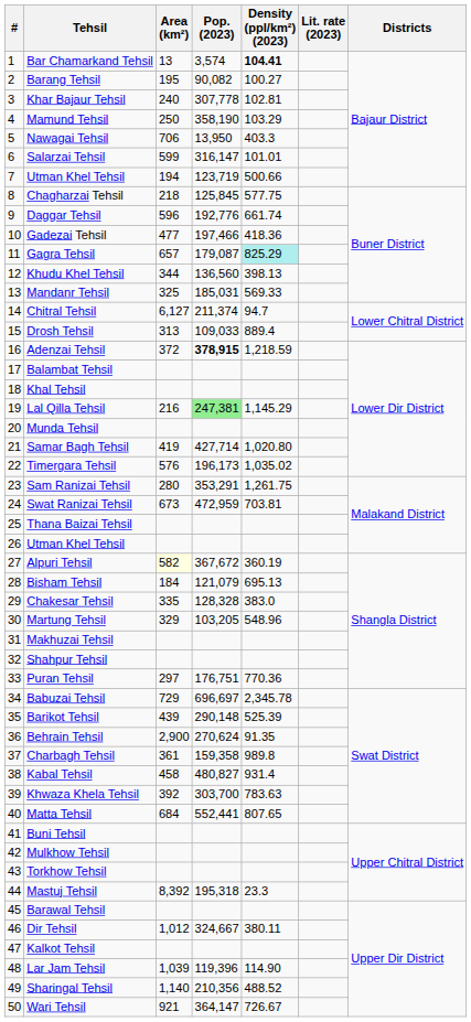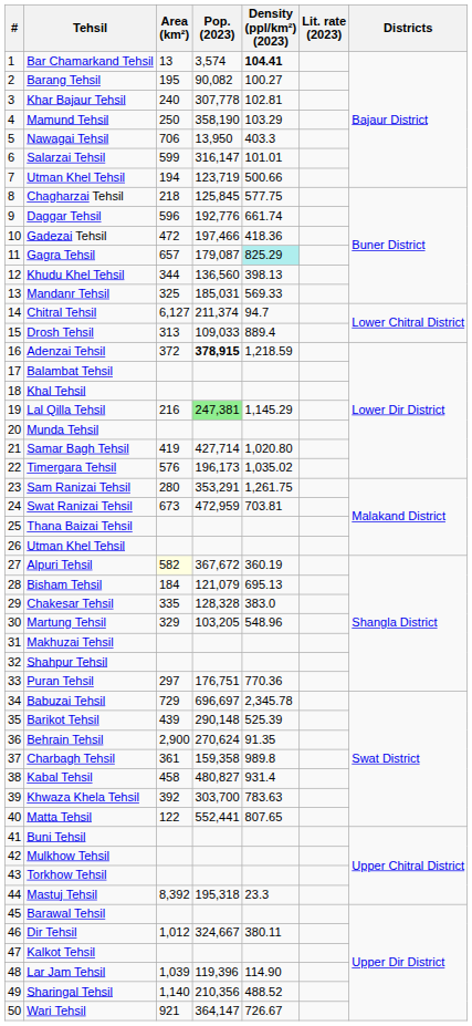 <table class="wikitable sortable">
 <tr>
 <th>#</th>
 <th>Tehsil</th>
 <th>Area<br>(km²)</th>
 <th>Pop.<br>(2023)</th>
 <th>Density<br>(ppl/km²)<br>(2023)</th>
 <th>Lit. rate<br>(2023)</th>
 <th>Districts</th>
 </tr>
 <tr>
 <td>1</td>
 <td><a href='#'>Bar Chamarkand Tehsil</a></td>
 <td>13</td>
 <td>3,574</td>
 <td><strong>104.41</strong></td>
 <td></td>
 <td rowspan="7"><a href='#'>Bajaur District</a></td>
 </tr>
 <tr>
 <td>2</td>
 <td><a href='#'>Barang Tehsil</a></td>
 <td>195</td>
 <td>90,082</td>
 <td>100.27</td>
 <td></td>
 </tr>
 <tr>
 <td>3</td>
 <td><a href='#'>Khar Bajaur Tehsil</a></td>
 <td>240</td>
 <td>307,778</td>
 <td>102.81</td>
 <td></td>
 </tr>
 <tr>
 <td>4</td>
 <td><a href='#'>Mamund Tehsil</a></td>
 <td>250</td>
 <td>358,190</td>
 <td>103.29</td>
 <td></td>
 </tr>
 <tr>
 <td>5</td>
 <td><a href='#'>Nawagai Tehsil</a></td>
 <td>706</td>
 <td>13,950</td>
 <td>403.3</td>
 <td></td>
 </tr>
 <tr>
 <td>6</td>
 <td><a href='#'>Salarzai Tehsil</a></td>
 <td>599</td>
 <td>316,147</td>
 <td>101.01</td>
 <td></td>
 </tr>
 <tr>
 <td>7</td>
 <td><a href='#'>Utman Khel Tehsil</a></td>
 <td>194</td>
 <td>123,719</td>
 <td>500.66</td>
 <td></td>
 </tr>
 <tr>
 <td>8</td>
 <td><a href='#'>Chagharzai</a> Tehsil</td>
 <td>218</td>
 <td>125,845</td>
 <td>577.75</td>
 <td></td>
 <td rowspan="6"><a href='#'>Buner District</a></td>
 </tr>
 <tr>
 <td>9</td>
 <td><a href='#'>Daggar Tehsil</a></td>
 <td>596</td>
 <td>192,776</td>
 <td>661.74</td>
 <td></td>
 </tr>
 <tr>
 <td>10</td>
 <td><a href='#'>Gadezai</a> Tehsil</td>
-<td>477</td>
+<td>472</td>
 <td>197,466</td>
 <td>418.36</td>
 <td></td>
 </tr>
 <tr>
 <td>11</td>
 <td><a href='#'>Gagra Tehsil</a></td>
 <td>657</td>
 <td>179,087</td>
 <td style="background: paleturquoise;">825.29</td>
 <td></td>
 </tr>
 <tr>
 <td>12</td>
 <td><a href='#'>Khudu Khel Tehsil</a></td>
 <td>344</td>
 <td>136,560</td>
 <td>398.13</td>
 <td></td>
 </tr>
 <tr>
 <td>13</td>
 <td><a href='#'>Mandanr Tehsil</a></td>
 <td>325</td>
 <td>185,031</td>
 <td>569.33</td>
 <td></td>
 </tr>
 <tr>
 <td>14</td>
 <td><a href='#'>Chitral Tehsil</a></td>
 <td>6,127</td>
 <td>211,374</td>
 <td>94.7</td>
 <td></td>
 <td rowspan="2"><a href='#'>Lower Chitral District</a></td>
 </tr>
 <tr>
 <td>15</td>
 <td><a href='#'>Drosh Tehsil</a></td>
 <td>313</td>
 <td>109,033</td>
 <td>889.4</td>
 <td></td>
 </tr>
 <tr>
 <td>16</td>
 <td><a href='#'>Adenzai Tehsil</a></td>
 <td>372</td>
 <td><strong>378,915</strong></td>
 <td>1,218.59</td>
 <td></td>
 <td rowspan="7"><a href='#'>Lower Dir District</a></td>
 </tr>
 <tr>
 <td>17</td>
 <td><a href='#'>Balambat Tehsil</a></td>
 <td></td>
 <td></td>
 <td></td>
 <td></td>
 </tr>
 <tr>
 <td>18</td>
 <td><a href='#'>Khal Tehsil</a></td>
 <td></td>
 <td></td>
 <td></td>
 <td></td>
 </tr>
 <tr>
 <td>19</td>
 <td><a href='#'>Lal Qilla Tehsil</a></td>
 <td>216</td>
 <td style="background: lightgreen;">247,381</td>
 <td>1,145.29</td>
 <td></td>
 </tr>
 <tr>
 <td>20</td>
 <td><a href='#'>Munda Tehsil</a></td>
 <td></td>
 <td></td>
 <td></td>
 <td></td>
 </tr>
 <tr>
 <td>21</td>
 <td><a href='#'>Samar Bagh Tehsil</a></td>
 <td>419</td>
 <td>427,714</td>
 <td>1,020.80</td>
 <td></td>
 </tr>
 <tr>
 <td>22</td>
 <td><a href='#'>Timergara Tehsil</a></td>
 <td>576</td>
 <td>196,173</td>
 <td>1,035.02</td>
 <td></td>
 </tr>
 <tr>
 <td>23</td>
 <td><a href='#'>Sam Ranizai Tehsil</a></td>
 <td>280</td>
 <td>353,291</td>
 <td>1,261.75</td>
 <td></td>
 <td rowspan="4"><a href='#'>Malakand District</a></td>
 </tr>
 <tr>
 <td>24</td>
 <td><a href='#'>Swat Ranizai Tehsil</a></td>
 <td>673</td>
 <td>472,959</td>
 <td>703.81</td>
 <td></td>
 </tr>
 <tr>
 <td>25</td>
 <td><a href='#'>Thana Baizai Tehsil</a></td>
 <td></td>
 <td></td>
 <td></td>
 <td></td>
 </tr>
 <tr>
 <td>26</td>
 <td><a href='#'>Utman Khel Tehsil</a></td>
 <td></td>
 <td></td>
 <td></td>
 <td></td>
 </tr>
 <tr>
 <td>27</td>
 <td><a href='#'>Alpuri Tehsil</a></td>
 <td style="background: lightyellow;">582</td>
 <td>367,672</td>
 <td>360.19</td>
 <td></td>
 <td rowspan="7"><a href='#'>Shangla District</a></td>
 </tr>
 <tr>
 <td>28</td>
 <td><a href='#'>Bisham Tehsil</a></td>
 <td>184</td>
 <td>121,079</td>
 <td>695.13</td>
 <td></td>
 </tr>
 <tr>
 <td>29</td>
 <td><a href='#'>Chakesar Tehsil</a></td>
 <td>335</td>
 <td>128,328</td>
 <td>383.0</td>
 <td></td>
 </tr>
 <tr>
 <td>30</td>
 <td><a href='#'>Martung Tehsil</a></td>
 <td>329</td>
 <td>103,205</td>
 <td>548.96</td>
 <td></td>
 </tr>
 <tr>
 <td>31</td>
 <td><a href='#'>Makhuzai Tehsil</a></td>
 <td></td>
 <td></td>
 <td></td>
 <td></td>
 </tr>
 <tr>
 <td>32</td>
 <td><a href='#'>Shahpur Tehsil</a></td>
 <td></td>
 <td></td>
 <td></td>
 <td></td>
 </tr>
 <tr>
 <td>33</td>
 <td><a href='#'>Puran Tehsil</a></td>
 <td>297</td>
 <td>176,751</td>
 <td>770.36</td>
 <td></td>
 </tr>
 <tr>
 <td>34</td>
 <td><a href='#'>Babuzai Tehsil</a></td>
 <td>729</td>
 <td>696,697</td>
 <td>2,345.78</td>
 <td></td>
 <td rowspan="7"><a href='#'>Swat District</a></td>
 </tr>
 <tr>
 <td>35</td>
 <td><a href='#'>Barikot Tehsil</a></td>
 <td>439</td>
 <td>290,148</td>
 <td>525.39</td>
 <td></td>
 </tr>
 <tr>
 <td>36</td>
 <td><a href='#'>Behrain Tehsil</a></td>
 <td>2,900</td>
 <td>270,624</td>
 <td>91.35</td>
 <td></td>
 </tr>
 <tr>
 <td>37</td>
 <td><a href='#'>Charbagh Tehsil</a></td>
 <td>361</td>
 <td>159,358</td>
 <td>989.8</td>
 <td></td>
 </tr>
 <tr>
 <td>38</td>
 <td><a href='#'>Kabal Tehsil</a></td>
 <td>458</td>
 <td>480,827</td>
 <td>931.4</td>
 <td></td>
 </tr>
 <tr>
 <td>39</td>
 <td><a href='#'>Khwaza Khela Tehsil</a></td>
 <td>392</td>
 <td>303,700</td>
 <td>783.63</td>
 <td></td>
 </tr>
 <tr>
 <td>40</td>
 <td><a href='#'>Matta Tehsil</a></td>
-<td>684</td>
+<td>122</td>
 <td>552,441</td>
 <td>807.65</td>
 <td></td>
 </tr>
 <tr>
 <td>41</td>
 <td><a href='#'>Buni Tehsil</a></td>
 <td></td>
 <td></td>
 <td></td>
 <td></td>
 <td rowspan="4"><a href='#'>Upper Chitral District</a></td>
 </tr>
 <tr>
 <td>42</td>
 <td><a href='#'>Mulkhow Tehsil</a></td>
 <td></td>
 <td></td>
 <td></td>
 <td></td>
 </tr>
 <tr>
 <td>43</td>
 <td><a href='#'>Torkhow Tehsil</a></td>
 <td></td>
 <td></td>
 <td></td>
 <td></td>
 </tr>
 <tr>
 <td>44</td>
 <td><a href='#'>Mastuj Tehsil</a></td>
 <td>8,392</td>
 <td>195,318</td>
 <td>23.3</td>
 <td></td>
 </tr>
 <tr>
 <td>45</td>
 <td><a href='#'>Barawal Tehsil</a></td>
 <td></td>
 <td></td>
 <td></td>
 <td></td>
 <td rowspan="6"><a href='#'>Upper Dir District</a></td>
 </tr>
 <tr>
 <td>46</td>
 <td><a href='#'>Dir Tehsil</a></td>
 <td>1,012</td>
 <td>324,667</td>
 <td>380.11</td>
 <td></td>
 </tr>
 <tr>
 <td>47</td>
 <td><a href='#'>Kalkot Tehsil</a></td>
 <td></td>
 <td></td>
 <td></td>
 <td></td>
 </tr>
 <tr>
 <td>48</td>
 <td><a href='#'>Lar Jam Tehsil</a></td>
 <td>1,039</td>
 <td>119,396</td>
 <td>114.90</td>
 <td></td>
 </tr>
 <tr>
 <td>49</td>
 <td><a href='#'>Sharingal Tehsil</a></td>
 <td>1,140</td>
 <td>210,356</td>
 <td>488.52</td>
 <td></td>
 </tr>
 <tr>
 <td>50</td>
 <td><a href='#'>Wari Tehsil</a></td>
 <td>921</td>
 <td>364,147</td>
 <td>726.67</td>
 <td></td>
 </tr>
 </table>
